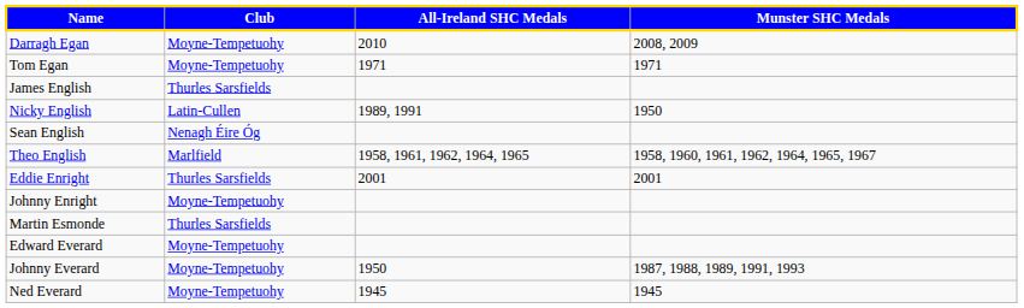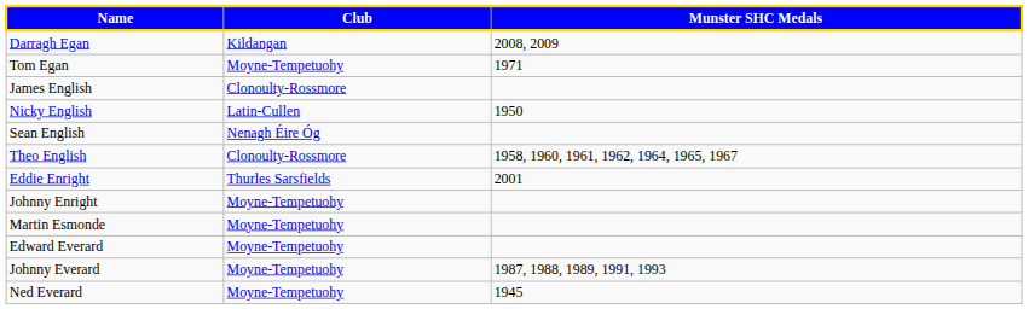 <table class="wikitable" width="90%">
 <tr style="text-align:center;background:blue;color:white;border:3px solid gold;">
 <td><strong>Name</strong></td>
 <td><strong>Club</strong></td>
-<td><strong>All-Ireland SHC Medals</strong></td>
 <td><strong>Munster SHC Medals</strong></td>
 </tr>
 <tr>
 <td><a href='#'>Darragh Egan</a></td>
-<td><a href='#'>Moyne-Tempetuohy</a></td>
-<td>2010</td>
+<td><a href='#'>Kildangan</a></td>
 <td>2008, 2009</td>
 </tr>
 <tr>
 <td>Tom Egan</td>
 <td><a href='#'>Moyne-Tempetuohy</a></td>
 <td>1971</td>
-<td>1971</td>
 </tr>
 <tr>
 <td>James English</td>
-<td><a href='#'>Thurles Sarsfields</a></td>
-<td></td>
+<td><a href='#'>Clonoulty-Rossmore</a></td>
 <td></td>
 </tr>
 <tr>
 <td><a href='#'>Nicky English</a></td>
 <td><a href='#'>Latin-Cullen</a></td>
-<td>1989, 1991</td>
 <td>1950</td>
 </tr>
 <tr>
 <td>Sean English</td>
 <td><a href='#'>Nenagh Éire Óg</a></td>
 <td></td>
-<td></td>
 </tr>
 <tr>
 <td><a href='#'>Theo English</a></td>
-<td><a href='#'>Marlfield</a></td>
-<td>1958, 1961, 1962, 1964, 1965</td>
+<td><a href='#'>Clonoulty-Rossmore</a></td>
 <td>1958, 1960, 1961, 1962, 1964, 1965, 1967</td>
 </tr>
 <tr>
 <td><a href='#'>Eddie Enright</a></td>
 <td><a href='#'>Thurles Sarsfields</a></td>
 <td>2001</td>
-<td>2001</td>
 </tr>
 <tr>
 <td>Johnny Enright</td>
 <td><a href='#'>Moyne-Tempetuohy</a></td>
 <td></td>
-<td></td>
 </tr>
 <tr>
 <td>Martin Esmonde</td>
-<td><a href='#'>Thurles Sarsfields</a></td>
-<td></td>
+<td><a href='#'>Moyne-Tempetuohy</a></td>
 <td></td>
 </tr>
 <tr>
 <td>Edward Everard</td>
 <td><a href='#'>Moyne-Tempetuohy</a></td>
 <td></td>
-<td></td>
 </tr>
 <tr>
 <td>Johnny Everard</td>
 <td><a href='#'>Moyne-Tempetuohy</a></td>
-<td>1950</td>
 <td>1987, 1988, 1989, 1991, 1993</td>
 </tr>
 <tr>
 <td>Ned Everard</td>
 <td><a href='#'>Moyne-Tempetuohy</a></td>
 <td>1945</td>
-<td>1945</td>
 </tr>
 </table>
